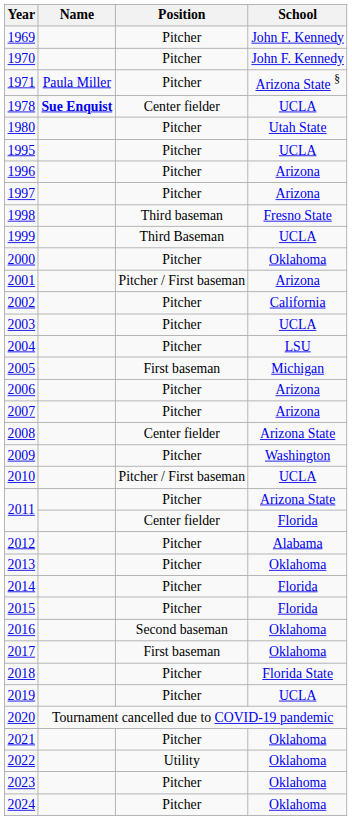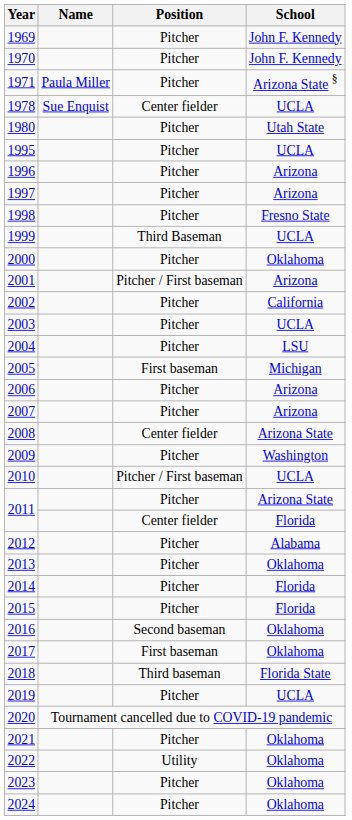 <table class="wikitable sortable plainrowheaders" style=text-align:center>
 <tr>
 <th scope="col">Year</th>
 <th scope="col" data-sort-type="text">Name</th>
 <th scope="col">Position</th>
 <th scope="col">School</th>
 </tr>
 <tr>
 <td><a href='#'>1969</a></td>
 <td></td>
 <td>Pitcher</td>
 <td><a href='#'>John F. Kennedy</a></td>
 </tr>
 <tr>
 <td><a href='#'>1970</a></td>
 <td></td>
 <td>Pitcher</td>
 <td><a href='#'>John F. Kennedy</a></td>
 </tr>
 <tr>
 <td><a href='#'>1971</a></td>
 <td data-sort-value="Miller"><a href='#'>Paula Miller</a></td>
 <td>Pitcher</td>
 <td><a href='#'>Arizona State</a> <sup>§</sup></td>
 </tr>
 <tr>
 <td><a href='#'>1978</a></td>
-<td><strong><a href='#'>Sue Enquist</a></strong></td>
+<td><a href='#'>Sue Enquist</a></td>
 <td>Center fielder</td>
 <td><a href='#'>UCLA</a></td>
 </tr>
 <tr>
 <td><a href='#'>1980</a></td>
 <td></td>
 <td>Pitcher</td>
 <td><a href='#'>Utah State</a></td>
 </tr>
 <tr>
 <td><a href='#'>1995</a></td>
 <td></td>
 <td>Pitcher</td>
 <td><a href='#'>UCLA</a></td>
 </tr>
 <tr>
 <td><a href='#'>1996</a></td>
 <td></td>
 <td>Pitcher</td>
 <td><a href='#'>Arizona</a></td>
 </tr>
 <tr>
 <td><a href='#'>1997</a></td>
 <td></td>
 <td>Pitcher</td>
 <td><a href='#'>Arizona</a></td>
 </tr>
 <tr>
 <td><a href='#'>1998</a></td>
 <td></td>
-<td>Third baseman</td>
+<td>Pitcher</td>
 <td><a href='#'>Fresno State</a></td>
 </tr>
 <tr>
 <td><a href='#'>1999</a></td>
 <td></td>
 <td>Third Baseman</td>
 <td><a href='#'>UCLA</a></td>
 </tr>
 <tr>
 <td><a href='#'>2000</a></td>
 <td></td>
 <td>Pitcher</td>
 <td><a href='#'>Oklahoma</a></td>
 </tr>
 <tr>
 <td><a href='#'>2001</a></td>
 <td></td>
 <td>Pitcher / First baseman</td>
 <td><a href='#'>Arizona</a></td>
 </tr>
 <tr>
 <td><a href='#'>2002</a></td>
 <td></td>
 <td>Pitcher</td>
 <td><a href='#'>California</a></td>
 </tr>
 <tr>
 <td><a href='#'>2003</a></td>
 <td></td>
 <td>Pitcher</td>
 <td><a href='#'>UCLA</a></td>
 </tr>
 <tr>
 <td><a href='#'>2004</a></td>
 <td></td>
 <td>Pitcher</td>
 <td><a href='#'>LSU</a></td>
 </tr>
 <tr>
 <td><a href='#'>2005</a></td>
 <td></td>
 <td>First baseman</td>
 <td><a href='#'>Michigan</a></td>
 </tr>
 <tr>
 <td><a href='#'>2006</a></td>
 <td></td>
 <td>Pitcher</td>
 <td><a href='#'>Arizona</a></td>
 </tr>
 <tr>
 <td><a href='#'>2007</a></td>
 <td></td>
 <td>Pitcher</td>
 <td><a href='#'>Arizona</a></td>
 </tr>
 <tr>
 <td><a href='#'>2008</a></td>
 <td></td>
 <td>Center fielder</td>
 <td><a href='#'>Arizona State</a></td>
 </tr>
 <tr>
 <td><a href='#'>2009</a></td>
 <td></td>
 <td>Pitcher</td>
 <td><a href='#'>Washington</a></td>
 </tr>
 <tr>
 <td><a href='#'>2010</a></td>
 <td></td>
 <td>Pitcher / First baseman</td>
 <td><a href='#'>UCLA</a></td>
 </tr>
 <tr>
 <td rowspan=2><a href='#'>2011</a></td>
 <td></td>
 <td>Pitcher</td>
 <td><a href='#'>Arizona State</a></td>
 </tr>
 <tr>
 <td></td>
 <td>Center fielder</td>
 <td><a href='#'>Florida</a></td>
 </tr>
 <tr>
 <td><a href='#'>2012</a></td>
 <td></td>
 <td>Pitcher</td>
 <td><a href='#'>Alabama</a></td>
 </tr>
 <tr>
 <td><a href='#'>2013</a></td>
 <td></td>
 <td>Pitcher</td>
 <td><a href='#'>Oklahoma</a></td>
 </tr>
 <tr>
 <td><a href='#'>2014</a></td>
 <td></td>
 <td>Pitcher</td>
 <td><a href='#'>Florida</a></td>
 </tr>
 <tr>
 <td><a href='#'>2015</a></td>
 <td></td>
 <td>Pitcher</td>
 <td><a href='#'>Florida</a></td>
 </tr>
 <tr>
 <td><a href='#'>2016</a></td>
 <td></td>
 <td>Second baseman</td>
 <td><a href='#'>Oklahoma</a></td>
 </tr>
 <tr>
 <td><a href='#'>2017</a></td>
 <td></td>
 <td>First baseman</td>
 <td><a href='#'>Oklahoma</a></td>
 </tr>
 <tr>
 <td><a href='#'>2018</a></td>
 <td></td>
-<td>Pitcher</td>
+<td>Third baseman</td>
 <td><a href='#'>Florida State</a></td>
 </tr>
 <tr>
 <td><a href='#'>2019</a></td>
 <td></td>
 <td>Pitcher</td>
 <td><a href='#'>UCLA</a></td>
 </tr>
 <tr>
 <td><a href='#'>2020</a></td>
 <td colspan=3>Tournament cancelled due to <a href='#'>COVID-19 pandemic</a></td>
 </tr>
 <tr>
 <td><a href='#'>2021</a></td>
 <td></td>
 <td>Pitcher</td>
 <td><a href='#'>Oklahoma</a></td>
 </tr>
 <tr>
 <td><a href='#'>2022</a></td>
 <td></td>
 <td>Utility</td>
 <td><a href='#'>Oklahoma</a></td>
 </tr>
 <tr>
 <td><a href='#'>2023</a></td>
 <td></td>
 <td>Pitcher</td>
 <td><a href='#'>Oklahoma</a></td>
 </tr>
 <tr>
 <td><a href='#'>2024</a></td>
 <td></td>
 <td>Pitcher</td>
 <td><a href='#'>Oklahoma</a></td>
 </tr>
 </table>
